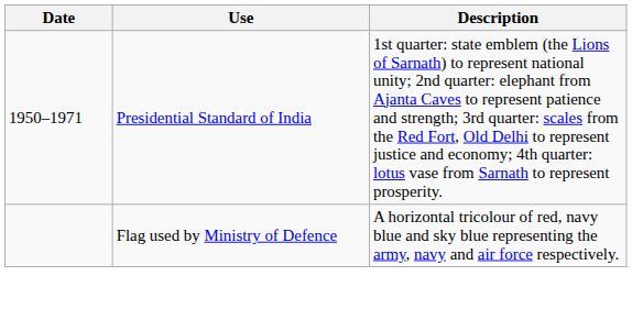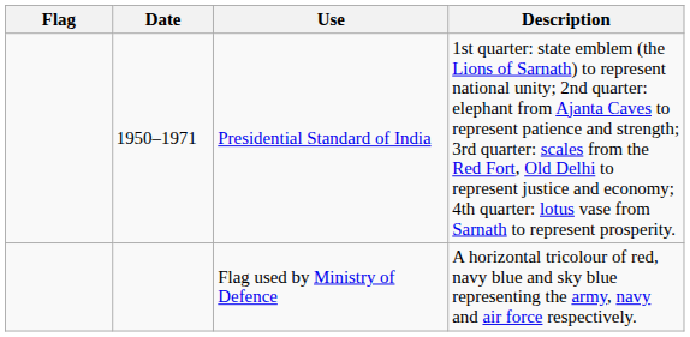 <table class="wikitable">
 <tr>
+<th style="width:110px;">Flag</th>
 <th style="width:100px;">Date</th>
 <th style="width:250px;">Use</th>
 <th style="width:250px;">Description</th>
 </tr>
 <tr>
+<td></td>
 <td>1950–1971</td>
 <td><a href='#'>Presidential Standard of India</a></td>
 <td>1st quarter: state emblem (the <a href='#'>Lions of Sarnath</a>) to represent national unity; 2nd quarter: elephant from <a href='#'>Ajanta Caves</a> to represent patience and strength; 3rd quarter: <a href='#'>scales</a> from the <a href='#'>Red Fort</a>, <a href='#'>Old Delhi</a> to represent justice and economy; 4th quarter: <a href='#'>lotus</a> vase from <a href='#'>Sarnath</a> to represent prosperity.</td>
 </tr>
 <tr>
 <td></td>
+<td></td>
 <td>Flag used by <a href='#'>Ministry of Defence</a></td>
 <td>A horizontal tricolour of red, navy blue and sky blue representing the <a href='#'>army</a>, <a href='#'>navy</a> and <a href='#'>air force</a> respectively.</td>
 </tr>
 </table>
